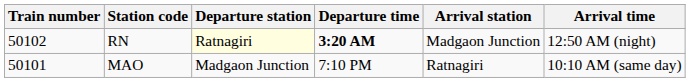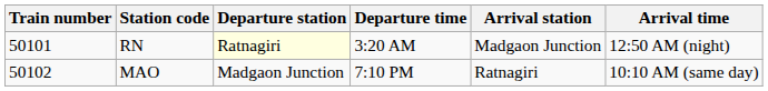 <table class="wikitable">
 <tr>
 <th>Train number</th>
 <th>Station code</th>
 <th>Departure station</th>
 <th>Departure time</th>
 <th>Arrival station</th>
 <th>Arrival time</th>
 </tr>
 <tr>
-<td>50102</td>
+<td>50101</td>
 <td>RN</td>
 <td style="background: lightyellow;">Ratnagiri</td>
-<td><strong>3:20 AM</strong></td>
+<td>3:20 AM</td>
 <td>Madgaon Junction</td>
 <td>12:50 AM (night)</td>
 </tr>
 <tr>
-<td>50101</td>
+<td>50102</td>
 <td>MAO</td>
 <td>Madgaon Junction</td>
 <td>7:10 PM</td>
 <td>Ratnagiri</td>
 <td>10:10 AM (same day)</td>
 </tr>
 </table>
